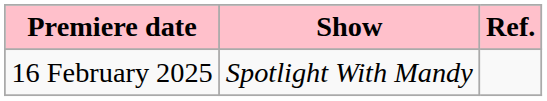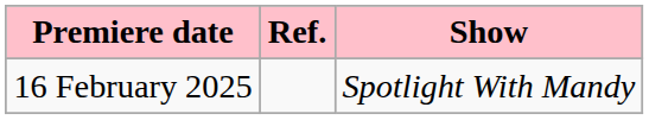 <table class="wikitable sortable">
 <tr>
 <th style="background:Pink;">Premiere date</th>
+<th style="background:Pink;">Ref.</th>
 <th style="background:Pink;">Show</th>
-<th style="background:Pink;">Ref.</th>
 </tr>
 <tr>
 <td>16 February 2025</td>
+<td></td>
 <td><em>Spotlight With Mandy</em></td>
-<td></td>
 </tr>
 </table>
